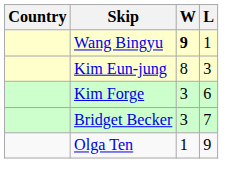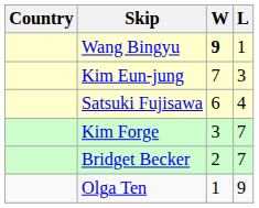 <table class=wikitable>
 <tr>
 <th>Country</th>
 <th>Skip</th>
 <th>W</th>
 <th>L</th>
 </tr>
 <tr bgcolor=#ffffcc>
 <td></td>
 <td><a href='#'>Wang Bingyu</a></td>
 <td><strong>9</strong></td>
 <td>1</td>
 </tr>
 <tr bgcolor=#ffffcc>
 <td></td>
 <td><a href='#'>Kim Eun-jung</a></td>
-<td>8</td>
+<td>7</td>
 <td>3</td>
+</tr>
+<tr bgcolor=#ffffcc>
+<td></td>
+<td><a href='#'>Satsuki Fujisawa</a></td>
+<td>6</td>
+<td>4</td>
 </tr>
 <tr bgcolor=#ccffcc>
 <td></td>
 <td><a href='#'>Kim Forge</a></td>
 <td>3</td>
-<td>6</td>
+<td>7</td>
 </tr>
 <tr bgcolor=#ccffcc>
 <td></td>
 <td><a href='#'>Bridget Becker</a></td>
-<td>3</td>
+<td>2</td>
 <td>7</td>
 </tr>
 <tr>
 <td></td>
 <td><a href='#'>Olga Ten</a></td>
 <td>1</td>
 <td>9</td>
 </tr>
 </table>
